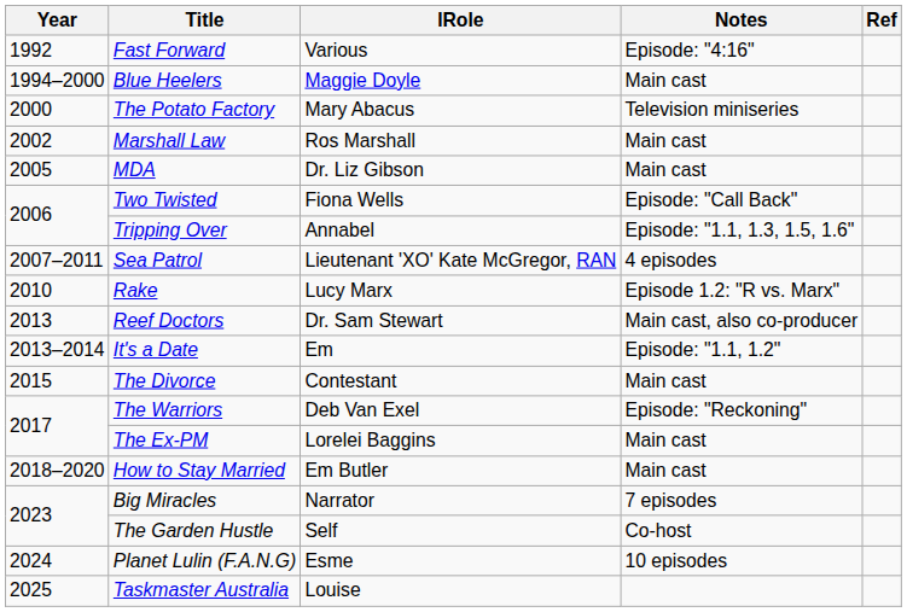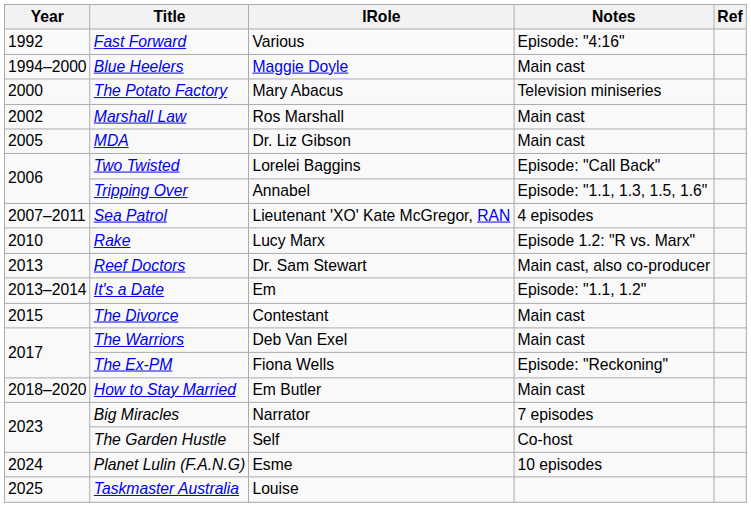 <table class="wikitable plainrowheaders sortable">
 <tr>
 <th>Year</th>
 <th>Title</th>
 <th>lRole</th>
 <th>Notes</th>
 <th>Ref</th>
 </tr>
 <tr>
 <td>1992</td>
 <td><em><a href='#'>Fast Forward</a></em></td>
 <td>Various</td>
 <td>Episode: "4:16"</td>
 <td></td>
 </tr>
 <tr>
 <td>1994–2000</td>
 <td><em><a href='#'>Blue Heelers</a></em></td>
 <td><a href='#'>Maggie Doyle</a></td>
 <td>Main cast</td>
 <td></td>
 </tr>
 <tr>
 <td>2000</td>
 <td><em><a href='#'>The Potato Factory</a></em></td>
 <td>Mary Abacus</td>
 <td>Television miniseries</td>
 <td></td>
 </tr>
 <tr>
 <td>2002</td>
 <td><em><a href='#'>Marshall Law</a></em></td>
 <td>Ros Marshall</td>
 <td>Main cast</td>
 <td></td>
 </tr>
 <tr>
 <td>2005</td>
 <td><em><a href='#'>MDA</a></em></td>
 <td>Dr. Liz Gibson</td>
 <td>Main cast</td>
 <td></td>
 </tr>
 <tr>
 <td rowspan=2>2006</td>
 <td><em><a href='#'>Two Twisted</a></em></td>
-<td>Fiona Wells</td>
+<td>Lorelei Baggins</td>
 <td>Episode: "Call Back"</td>
 <td></td>
 </tr>
 <tr>
 <td><em><a href='#'>Tripping Over</a></em></td>
 <td>Annabel</td>
 <td>Episode: "1.1, 1.3, 1.5, 1.6"</td>
 <td></td>
 </tr>
 <tr>
 <td>2007–2011</td>
 <td><em><a href='#'>Sea Patrol</a></em></td>
 <td>Lieutenant 'XO' Kate McGregor, <a href='#'>RAN</a></td>
 <td>4 episodes</td>
 <td></td>
 </tr>
 <tr>
 <td>2010</td>
 <td><em><a href='#'>Rake</a></em></td>
 <td>Lucy Marx</td>
 <td>Episode 1.2: "R vs. Marx"</td>
 <td></td>
 </tr>
 <tr>
 <td>2013</td>
 <td><em><a href='#'>Reef Doctors</a></em></td>
 <td>Dr. Sam Stewart</td>
 <td>Main cast, also co-producer</td>
 <td></td>
 </tr>
 <tr>
 <td>2013–2014</td>
 <td><em><a href='#'>It's a Date</a></em></td>
 <td>Em</td>
 <td>Episode: "1.1, 1.2"</td>
 <td></td>
 </tr>
 <tr>
 <td>2015</td>
 <td><em><a href='#'>The Divorce</a></em></td>
 <td>Contestant</td>
 <td>Main cast</td>
 <td></td>
 </tr>
 <tr>
 <td rowspan=2>2017</td>
 <td><em><a href='#'>The Warriors</a></em></td>
 <td>Deb Van Exel</td>
-<td>Episode: "Reckoning"</td>
+<td>Main cast</td>
 <td></td>
 </tr>
 <tr>
 <td><em><a href='#'>The Ex-PM</a></em></td>
-<td>Lorelei Baggins</td>
-<td>Main cast</td>
+<td>Fiona Wells</td>
+<td>Episode: "Reckoning"</td>
 <td></td>
 </tr>
 <tr>
 <td>2018–2020</td>
 <td><em><a href='#'>How to Stay Married</a></em></td>
 <td>Em Butler</td>
 <td>Main cast</td>
 <td></td>
 </tr>
 <tr>
 <td rowspan=2>2023</td>
 <td><em>Big Miracles</em></td>
 <td>Narrator</td>
 <td>7 episodes</td>
 <td></td>
 </tr>
 <tr>
 <td><em>The Garden Hustle</em></td>
 <td>Self</td>
 <td>Co-host</td>
 <td></td>
 </tr>
 <tr>
 <td>2024</td>
 <td><em>Planet Lulin</em> <em>(F.A.N.G)</em></td>
 <td>Esme</td>
 <td>10 episodes</td>
 <td></td>
 </tr>
 <tr>
 <td>2025</td>
 <td><em><a href='#'>Taskmaster Australia</a></em></td>
 <td>Louise</td>
 <td></td>
 <td></td>
 </tr>
 </table>
